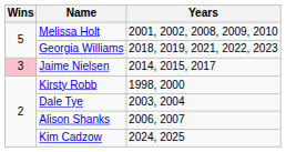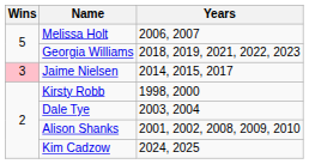 <table class="wikitable">
 <tr>
 <th>Wins</th>
 <th>Name</th>
 <th>Years</th>
 </tr>
 <tr>
 <td align=center rowspan=2>5</td>
 <td><a href='#'>Melissa Holt</a></td>
-<td align=left>2001, 2002, 2008, 2009, 2010</td>
+<td align=left>2006, 2007</td>
 </tr>
 <tr>
 <td><a href='#'>Georgia Williams</a></td>
 <td align=left>2018, 2019, 2021, 2022, 2023</td>
 </tr>
 <tr>
 <td align=center style="background: pink;">3</td>
 <td><a href='#'>Jaime Nielsen</a></td>
 <td align=left>2014, 2015, 2017</td>
 </tr>
 <tr>
 <td align=center rowspan=4>2</td>
 <td><a href='#'>Kirsty Robb</a></td>
 <td align=left>1998, 2000</td>
 </tr>
 <tr>
 <td><a href='#'>Dale Tye</a></td>
 <td align=left>2003, 2004</td>
 </tr>
 <tr>
 <td><a href='#'>Alison Shanks</a></td>
-<td align=left>2006, 2007</td>
+<td align=left>2001, 2002, 2008, 2009, 2010</td>
 </tr>
 <tr>
 <td><a href='#'>Kim Cadzow</a></td>
 <td align=left>2024, 2025</td>
 </tr>
 </table>
